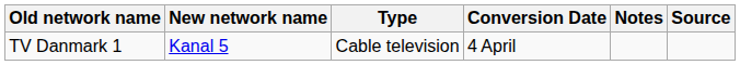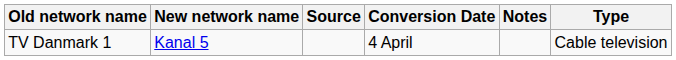 <table class="wikitable">
 <tr>
 <th>Old network name</th>
 <th>New network name</th>
-<th>Type</th>
+<th>Source</th>
 <th>Conversion Date</th>
 <th>Notes</th>
-<th>Source</th>
+<th>Type</th>
 </tr>
 <tr>
 <td>TV Danmark 1</td>
 <td><a href='#'>Kanal 5</a></td>
-<td>Cable television</td>
+<td></td>
 <td>4 April</td>
 <td></td>
-<td></td>
+<td>Cable television</td>
 </tr>
 </table>
